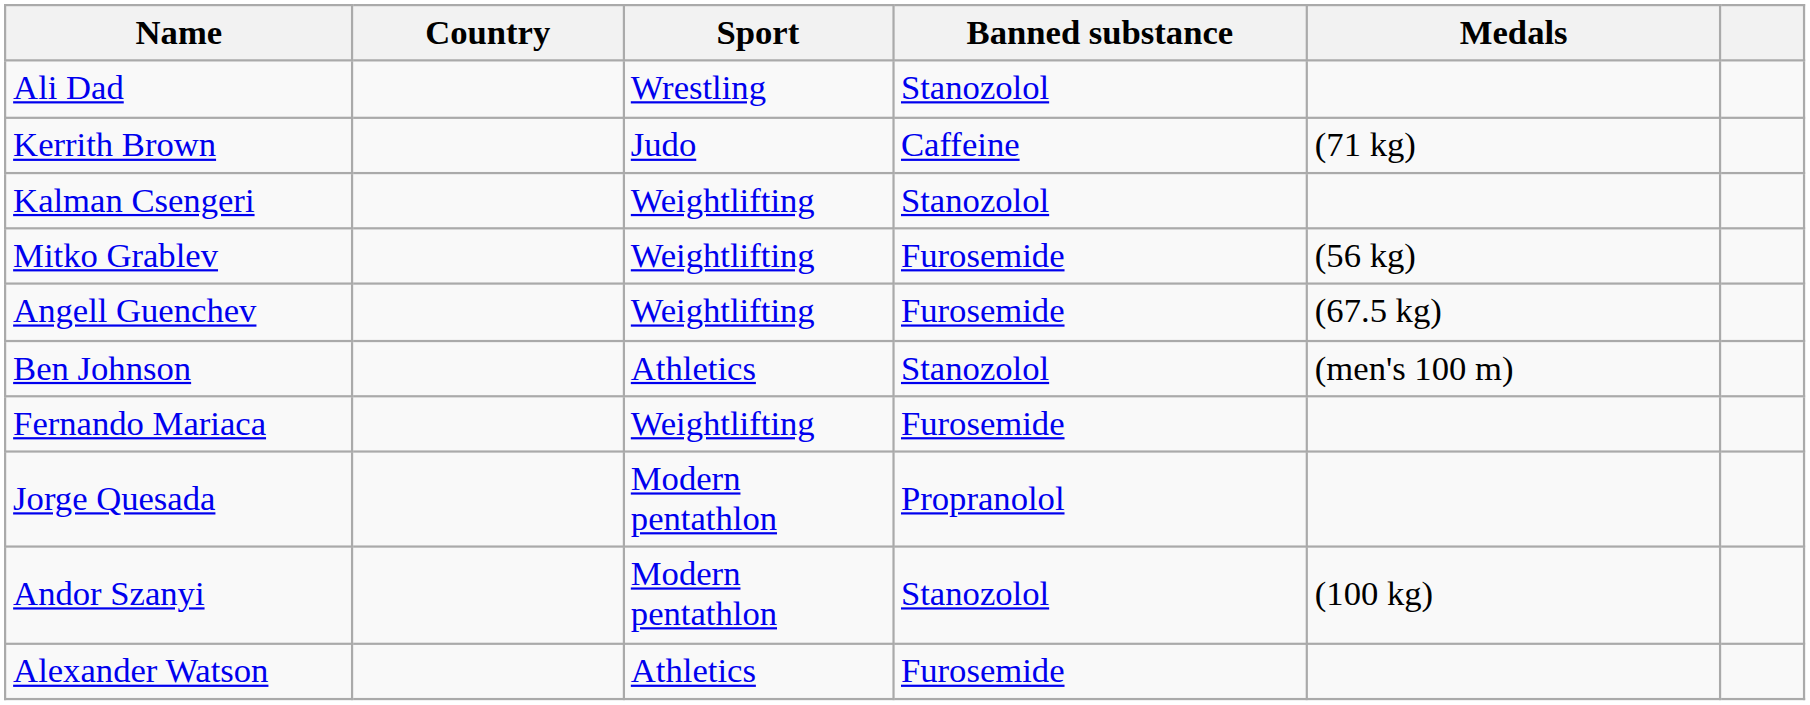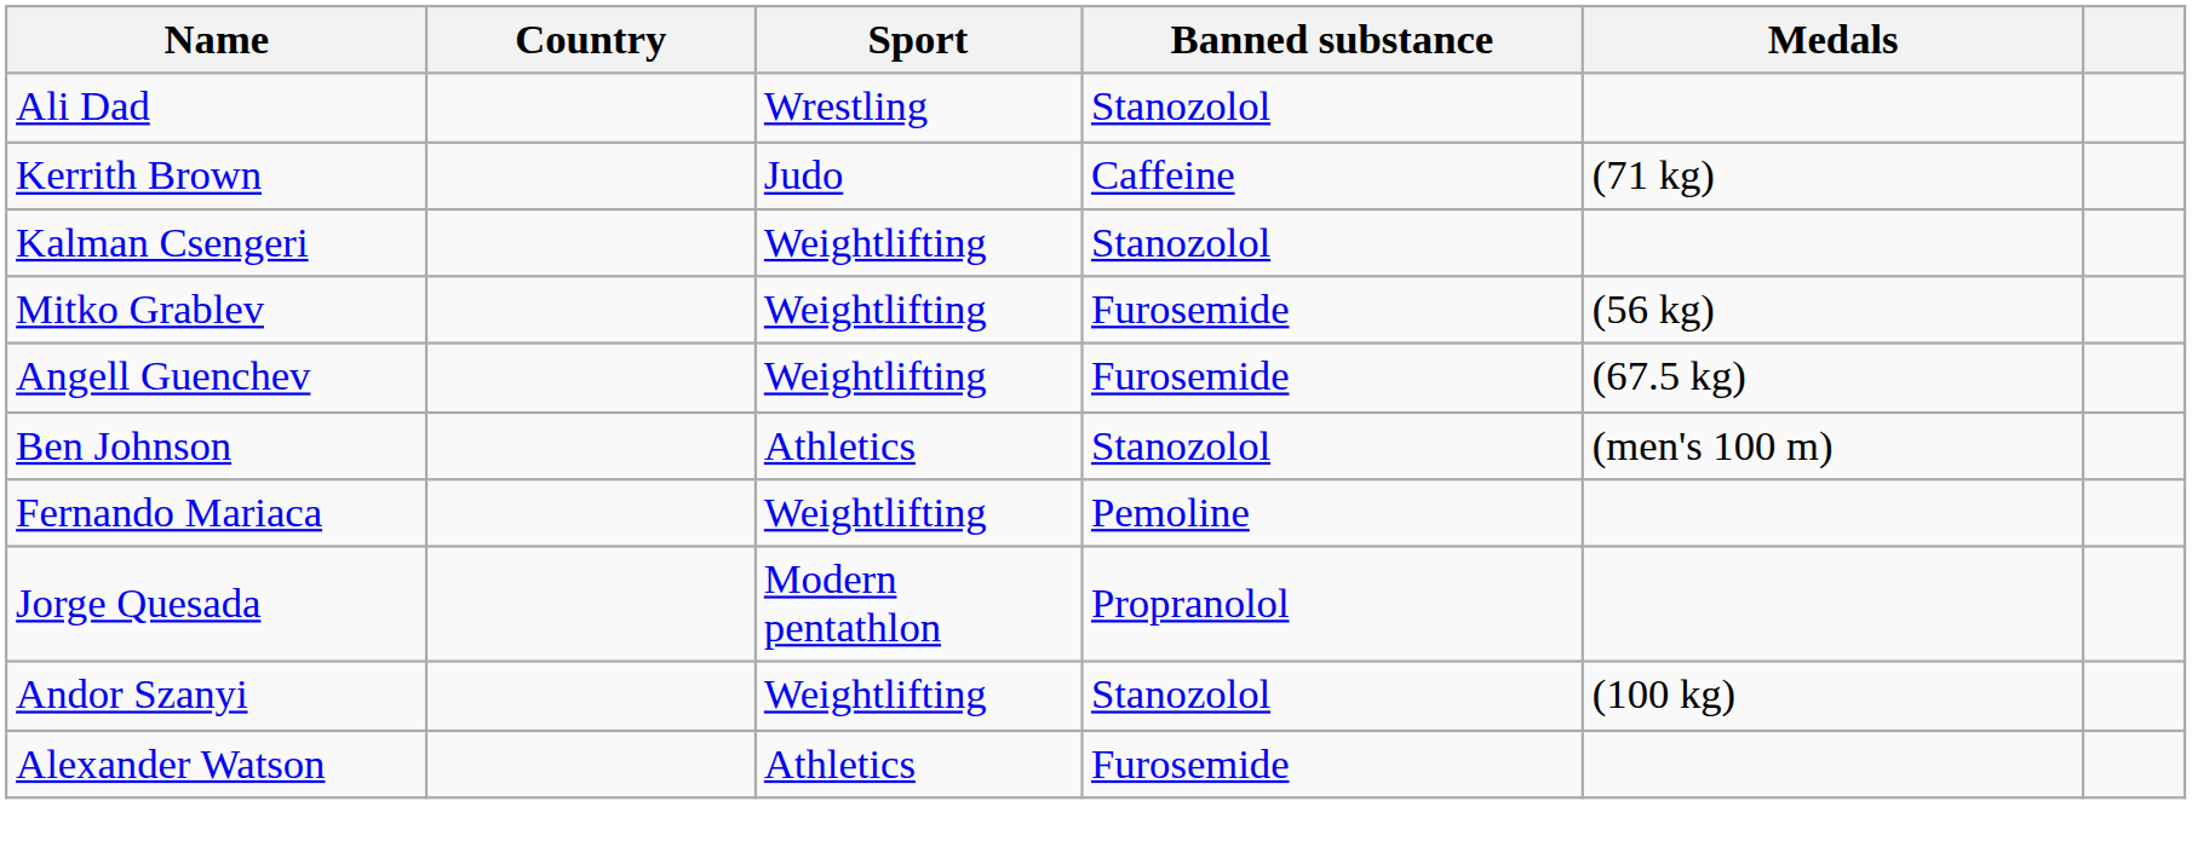 <table class="wikitable sortable" style="font-size:98%;">
 <tr>
 <th style="width:150px;">Name</th>
 <th style="width:115px;">Country</th>
 <th style="width:115px;">Sport</th>
 <th style="width:180px;">Banned substance</th>
 <th style="width:180px;">Medals</th>
 <th style="width:30px;" class="unsortable"></th>
 </tr>
 <tr>
 <td><a href='#'>Ali Dad</a></td>
 <td></td>
 <td><a href='#'>Wrestling</a></td>
 <td><a href='#'>Stanozolol</a></td>
 <td></td>
 <td></td>
 </tr>
 <tr>
 <td><a href='#'>Kerrith Brown</a></td>
 <td></td>
 <td><a href='#'>Judo</a></td>
 <td><a href='#'>Caffeine</a></td>
 <td> (71 kg)</td>
 <td></td>
 </tr>
 <tr>
 <td><a href='#'>Kalman Csengeri</a></td>
 <td></td>
 <td><a href='#'>Weightlifting</a></td>
 <td><a href='#'>Stanozolol</a></td>
 <td></td>
 <td></td>
 </tr>
 <tr>
 <td><a href='#'>Mitko Grablev</a></td>
 <td></td>
 <td><a href='#'>Weightlifting</a></td>
 <td><a href='#'>Furosemide</a></td>
 <td> (56 kg)</td>
 <td></td>
 </tr>
 <tr>
 <td><a href='#'>Angell Guenchev</a></td>
 <td></td>
 <td><a href='#'>Weightlifting</a></td>
 <td><a href='#'>Furosemide</a></td>
 <td> (67.5 kg)</td>
 <td></td>
 </tr>
 <tr>
 <td><a href='#'>Ben Johnson</a></td>
 <td></td>
 <td><a href='#'>Athletics</a></td>
 <td><a href='#'>Stanozolol</a></td>
 <td> (men's 100 m)</td>
 <td></td>
 </tr>
 <tr>
 <td><a href='#'>Fernando Mariaca</a></td>
 <td></td>
 <td><a href='#'>Weightlifting</a></td>
-<td><a href='#'>Furosemide</a></td>
+<td><a href='#'>Pemoline</a></td>
 <td></td>
 <td></td>
 </tr>
 <tr>
 <td><a href='#'>Jorge Quesada</a></td>
 <td></td>
 <td><a href='#'>Modern pentathlon</a></td>
 <td><a href='#'>Propranolol</a></td>
 <td></td>
 <td></td>
 </tr>
 <tr>
 <td><a href='#'>Andor Szanyi</a></td>
 <td></td>
-<td><a href='#'>Modern pentathlon</a></td>
+<td><a href='#'>Weightlifting</a></td>
 <td><a href='#'>Stanozolol</a></td>
 <td> (100 kg)</td>
 <td></td>
 </tr>
 <tr>
 <td><a href='#'>Alexander Watson</a></td>
 <td></td>
 <td><a href='#'>Athletics</a></td>
 <td><a href='#'>Furosemide</a></td>
 <td></td>
 <td></td>
 </tr>
 </table>
